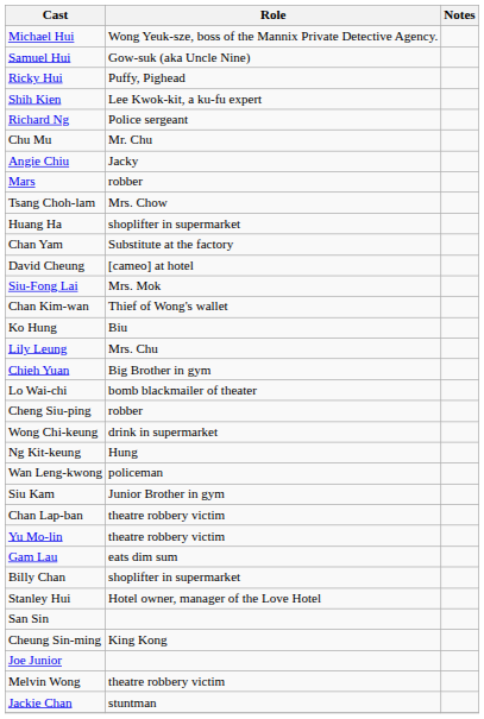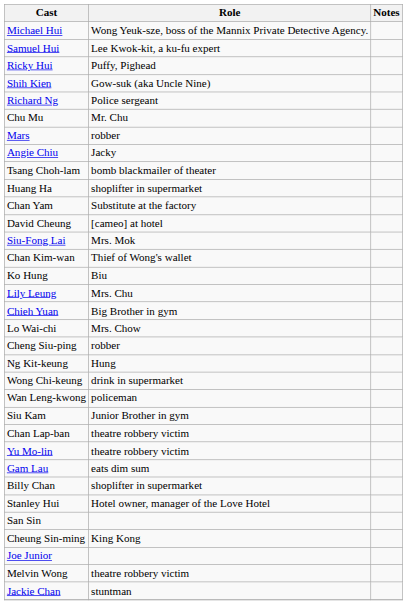 <table class="wikitable">
 <tr>
 <th>Cast</th>
 <th>Role</th>
 <th>Notes</th>
 </tr>
 <tr>
 <td><a href='#'>Michael Hui</a></td>
 <td>Wong Yeuk-sze, boss of the Mannix Private Detective Agency.</td>
 <td></td>
 </tr>
 <tr>
 <td><a href='#'>Samuel Hui</a></td>
-<td>Gow-suk (aka Uncle Nine)</td>
+<td>Lee Kwok-kit, a ku-fu expert</td>
 <td></td>
 </tr>
 <tr>
 <td><a href='#'>Ricky Hui</a></td>
 <td>Puffy, Pighead</td>
 <td></td>
 </tr>
 <tr>
 <td><a href='#'>Shih Kien</a></td>
-<td>Lee Kwok-kit, a ku-fu expert</td>
+<td>Gow-suk (aka Uncle Nine)</td>
 <td></td>
 </tr>
 <tr>
 <td><a href='#'>Richard Ng</a></td>
 <td>Police sergeant</td>
 <td></td>
 </tr>
 <tr>
 <td>Chu Mu</td>
 <td>Mr. Chu</td>
 <td></td>
 </tr>
 <tr>
+<td><a href='#'>Mars</a></td>
+<td>robber</td>
+<td></td>
+</tr>
+<tr>
 <td><a href='#'>Angie Chiu</a></td>
 <td>Jacky</td>
 <td></td>
 </tr>
 <tr>
-<td><a href='#'>Mars</a></td>
-<td>robber</td>
-<td></td>
-</tr>
-<tr>
 <td>Tsang Choh-lam</td>
-<td>Mrs. Chow</td>
+<td>bomb blackmailer of theater</td>
 <td></td>
 </tr>
 <tr>
 <td>Huang Ha</td>
 <td>shoplifter in supermarket</td>
 <td></td>
 </tr>
 <tr>
 <td>Chan Yam</td>
 <td>Substitute at the factory</td>
 <td></td>
 </tr>
 <tr>
 <td>David Cheung</td>
 <td>[cameo] at hotel</td>
 <td></td>
 </tr>
 <tr>
 <td><a href='#'>Siu-Fong Lai</a></td>
 <td>Mrs. Mok</td>
 <td></td>
 </tr>
 <tr>
 <td>Chan Kim-wan</td>
 <td>Thief of Wong's wallet</td>
 <td></td>
 </tr>
 <tr>
 <td>Ko Hung</td>
 <td>Biu</td>
 <td></td>
 </tr>
 <tr>
 <td><a href='#'>Lily Leung</a></td>
 <td>Mrs. Chu</td>
 <td></td>
 </tr>
 <tr>
 <td><a href='#'>Chieh Yuan</a></td>
 <td>Big Brother in gym</td>
 <td></td>
 </tr>
 <tr>
 <td>Lo Wai-chi</td>
-<td>bomb blackmailer of theater</td>
+<td>Mrs. Chow</td>
 <td></td>
 </tr>
 <tr>
 <td>Cheng Siu-ping</td>
 <td>robber</td>
 <td></td>
 </tr>
 <tr>
-<td>Wong Chi-keung</td>
-<td>drink in supermarket</td>
+<td>Ng Kit-keung</td>
+<td>Hung</td>
 <td></td>
 </tr>
 <tr>
-<td>Ng Kit-keung</td>
-<td>Hung</td>
+<td>Wong Chi-keung</td>
+<td>drink in supermarket</td>
 <td></td>
 </tr>
 <tr>
 <td>Wan Leng-kwong</td>
 <td>policeman</td>
 <td></td>
 </tr>
 <tr>
 <td>Siu Kam</td>
 <td>Junior Brother in gym</td>
 <td></td>
 </tr>
 <tr>
 <td>Chan Lap-ban</td>
 <td>theatre robbery victim</td>
 <td></td>
 </tr>
 <tr>
 <td><a href='#'>Yu Mo-lin</a></td>
 <td>theatre robbery victim</td>
 <td></td>
 </tr>
 <tr>
 <td><a href='#'>Gam Lau</a></td>
 <td>eats dim sum</td>
 <td></td>
 </tr>
 <tr>
 <td>Billy Chan</td>
 <td>shoplifter in supermarket</td>
 <td></td>
 </tr>
 <tr>
 <td>Stanley Hui</td>
 <td>Hotel owner, manager of the Love Hotel</td>
 <td></td>
 </tr>
 <tr>
 <td>San Sin</td>
 <td></td>
 <td></td>
 </tr>
 <tr>
 <td>Cheung Sin-ming</td>
 <td>King Kong</td>
 <td></td>
 </tr>
 <tr>
 <td><a href='#'>Joe Junior</a></td>
 <td></td>
 <td></td>
 </tr>
 <tr>
 <td>Melvin Wong</td>
 <td>theatre robbery victim</td>
 <td></td>
 </tr>
 <tr>
 <td><a href='#'>Jackie Chan</a></td>
 <td>stuntman</td>
 <td></td>
 </tr>
 <tr>
 </tr>
 </table>
